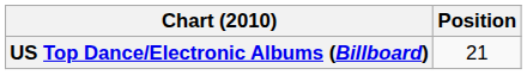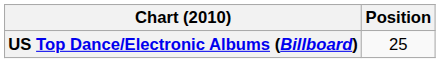 <table class="wikitable sortable plainrowheaders" style="text-align:center">
 <tr>
 <th scope="col">Chart (2010)</th>
 <th scope="col">Position</th>
 </tr>
 <tr>
 <th scope="row">US <a href='#'>Top Dance/Electronic Albums</a> (<em><a href='#'>Billboard</a></em>)</th>
-<td align="center">21</td>
+<td align="center">25</td>
 </tr>
 </table>
